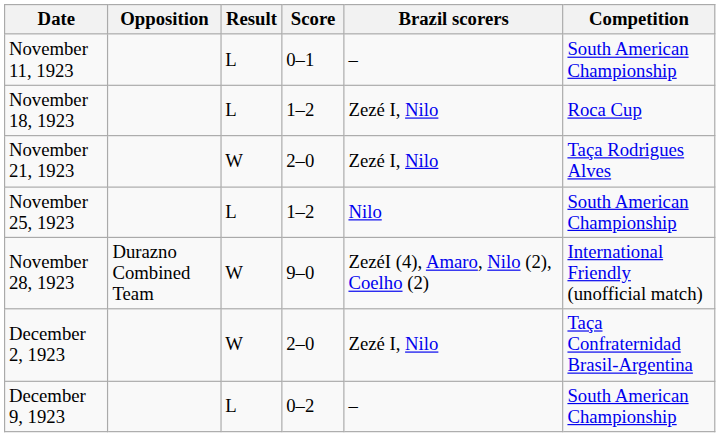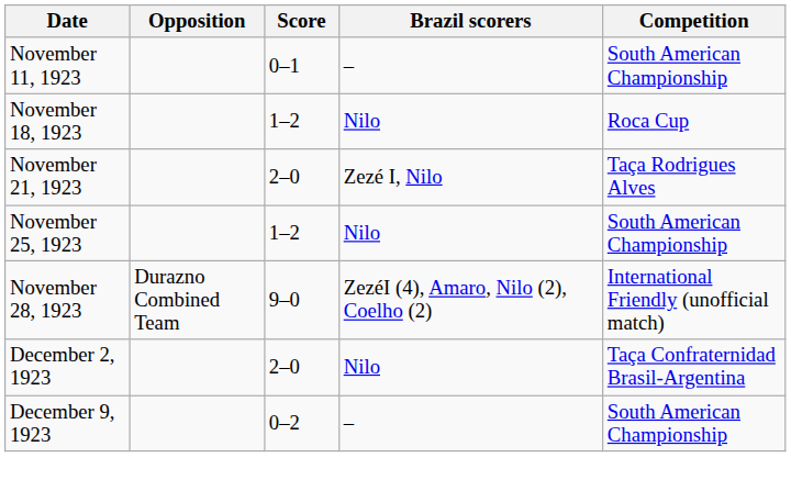 <table class="wikitable" style="text-align: left;">
 <tr>
 <th width=12%>Date</th>
 <th width=12%>Opposition</th>
-<th width=1%>Result</th>
 <th width=7%>Score</th>
 <th width=26%>Brazil scorers</th>
 <th width=18%>Competition</th>
 </tr>
 <tr>
 <td>November 11, 1923</td>
 <td></td>
-<td>L</td>
 <td>0–1</td>
 <td>–</td>
 <td><a href='#'>South American Championship</a></td>
 </tr>
 <tr>
 <td>November 18, 1923</td>
 <td></td>
-<td>L</td>
 <td>1–2</td>
-<td José Guimarães>Zezé I, <a href='#'>Nilo</a></td>
+<td><a href='#'>Nilo</a></td>
 <td><a href='#'>Roca Cup</a></td>
 </tr>
 <tr>
 <td>November 21, 1923</td>
 <td></td>
-<td>W</td>
 <td>2–0</td>
 <td José Guimarães>Zezé I, <a href='#'>Nilo</a></td>
 <td><a href='#'>Taça Rodrigues Alves</a></td>
 </tr>
 <tr>
 <td>November 25, 1923</td>
 <td></td>
-<td>L</td>
 <td>1–2</td>
 <td><a href='#'>Nilo</a></td>
 <td><a href='#'>South American Championship</a></td>
 </tr>
 <tr>
 <td>November 28, 1923</td>
 <td> Durazno Combined Team</td>
-<td>W</td>
 <td>9–0</td>
 <td José Guimarães>ZezéI (4), <a href='#'>Amaro</a>, <a href='#'>Nilo</a> (2), <a href='#'>Coelho</a> (2)</td>
 <td><a href='#'>International Friendly</a> (unofficial match)</td>
 </tr>
 <tr>
 <td>December 2, 1923</td>
 <td></td>
-<td>W</td>
 <td>2–0</td>
-<td José Guimarães>Zezé I, <a href='#'>Nilo</a></td>
+<td><a href='#'>Nilo</a></td>
 <td><a href='#'>Taça Confraternidad Brasil-Argentina</a></td>
 </tr>
 <tr>
 <td>December 9, 1923</td>
 <td></td>
-<td>L</td>
 <td>0–2</td>
 <td>–</td>
 <td><a href='#'>South American Championship</a></td>
 </tr>
 </table>
